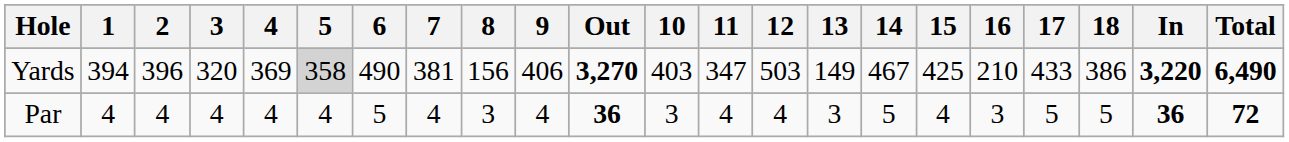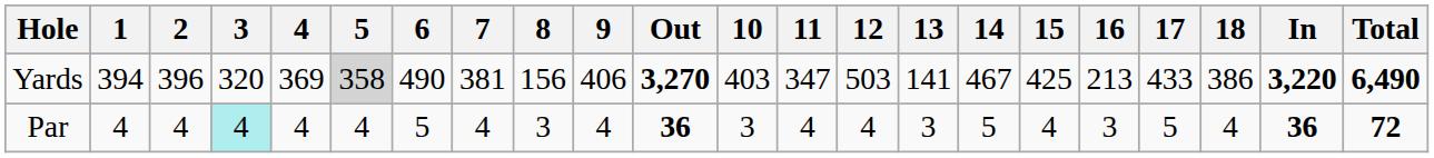 <table class="wikitable" style="text-align:center">
 <tr>
 <th align="left">Hole</th>
 <th>1</th>
 <th>2</th>
 <th>3</th>
 <th>4</th>
 <th>5</th>
 <th>6</th>
 <th>7</th>
 <th>8</th>
 <th>9</th>
 <th>Out</th>
 <th>10</th>
 <th>11</th>
 <th>12</th>
 <th>13</th>
 <th>14</th>
 <th>15</th>
 <th>16</th>
 <th>17</th>
 <th>18</th>
 <th>In</th>
 <th>Total</th>
 </tr>
 <tr>
 <td align="center">Yards</td>
 <td>394</td>
 <td>396</td>
 <td>320</td>
 <td>369</td>
 <td style="background: lightgrey;">358</td>
 <td>490</td>
 <td>381</td>
 <td>156</td>
 <td>406</td>
 <td><strong>3,270</strong></td>
 <td>403</td>
 <td>347</td>
 <td>503</td>
-<td>149</td>
+<td>141</td>
 <td>467</td>
 <td>425</td>
-<td>210</td>
+<td>213</td>
 <td>433</td>
 <td>386</td>
 <td><strong>3,220</strong></td>
 <td><strong>6,490</strong></td>
 </tr>
 <tr>
 <td align="center">Par</td>
 <td>4</td>
 <td>4</td>
-<td>4</td>
+<td style="background: paleturquoise;">4</td>
 <td>4</td>
 <td>4</td>
 <td>5</td>
 <td>4</td>
 <td>3</td>
 <td>4</td>
 <td><strong>36</strong></td>
 <td>3</td>
 <td>4</td>
 <td>4</td>
 <td>3</td>
 <td>5</td>
 <td>4</td>
 <td>3</td>
 <td>5</td>
-<td>5</td>
+<td>4</td>
 <td><strong>36</strong></td>
 <td><strong>72</strong></td>
 </tr>
 </table>
